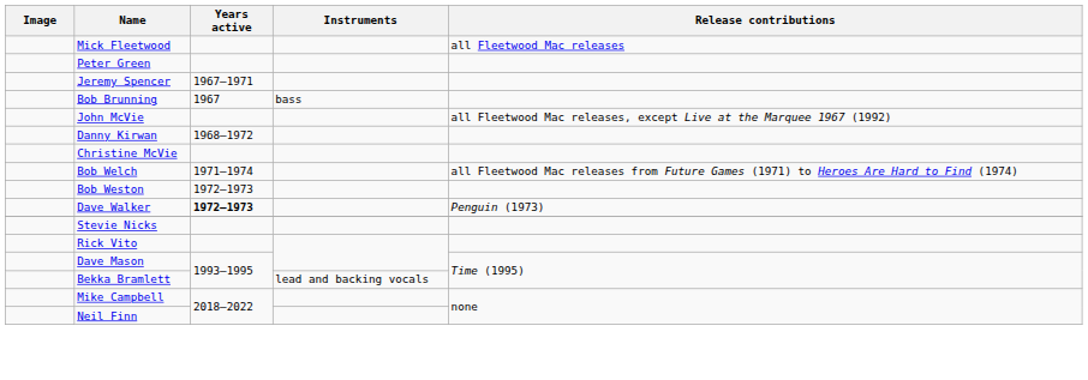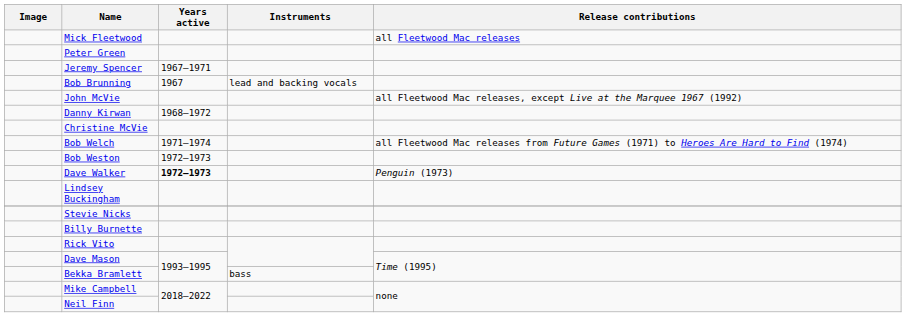 <table class="wikitable" border="1" width=100%>
 <tr>
 <th width="75">Image</th>
 <th width="130">Name</th>
 <th width="90">Years active</th>
 <th width="200">Instruments</th>
 <th>Release contributions</th>
 </tr>
 <tr>
 <td></td>
 <td><a href='#'>Mick Fleetwood</a></td>
 <td></td>
 <td></td>
 <td>all <a href='#'>Fleetwood Mac releases</a></td>
 </tr>
 <tr>
 <td></td>
 <td><a href='#'>Peter Green</a></td>
 <td></td>
 <td></td>
 <td></td>
 </tr>
 <tr>
 <td></td>
 <td><a href='#'>Jeremy Spencer</a></td>
 <td>1967–1971</td>
 <td></td>
 <td></td>
 </tr>
 <tr>
 <td></td>
 <td><a href='#'>Bob Brunning</a></td>
 <td>1967 </td>
-<td>bass</td>
+<td>lead and backing vocals</td>
 <td></td>
 </tr>
 <tr>
 <td></td>
 <td><a href='#'>John McVie</a></td>
 <td></td>
 <td></td>
 <td>all Fleetwood Mac releases, except <em>Live at the Marquee 1967</em> (1992)</td>
 </tr>
 <tr>
 <td></td>
 <td><a href='#'>Danny Kirwan</a></td>
 <td>1968–1972 </td>
 <td></td>
 <td></td>
 </tr>
 <tr>
 <td></td>
 <td><a href='#'>Christine McVie</a></td>
 <td></td>
 <td></td>
 <td></td>
 </tr>
 <tr>
 <td></td>
 <td><a href='#'>Bob Welch</a></td>
 <td>1971–1974 </td>
 <td></td>
 <td>all Fleetwood Mac releases from <em>Future Games</em> (1971) to <em><a href='#'>Heroes Are Hard to Find</a></em> (1974)</td>
 </tr>
 <tr>
 <td></td>
 <td><a href='#'>Bob Weston</a></td>
 <td>1972–1973 </td>
 <td></td>
 <td></td>
 </tr>
 <tr>
 <td></td>
 <td><a href='#'>Dave Walker</a></td>
 <td><strong>1972–1973</strong></td>
 <td></td>
 <td><em>Penguin</em> (1973)</td>
 </tr>
 <tr>
+<td></td>
+<td><a href='#'>Lindsey Buckingham</a></td>
+<td></td>
+<td></td>
+<td></td>
+</tr>
+<tr>
 </tr>
 <tr>
 <td></td>
 <td><a href='#'>Stevie Nicks</a></td>
+<td></td>
+<td></td>
+<td></td>
+</tr>
+<tr>
+<td></td>
+<td><a href='#'>Billy Burnette</a></td>
 <td></td>
 <td></td>
 <td></td>
 </tr>
 <tr>
 <td></td>
 <td><a href='#'>Rick Vito</a></td>
 <td></td>
 <td rowspan="2"></td>
 <td></td>
 </tr>
 <tr>
 <td></td>
 <td><a href='#'>Dave Mason</a></td>
 <td rowspan="2">1993–1995</td>
 <td rowspan="2"><em>Time</em> (1995)</td>
 </tr>
 <tr>
 <td></td>
 <td><a href='#'>Bekka Bramlett</a></td>
-<td>lead and backing vocals</td>
+<td>bass</td>
 </tr>
 <tr>
 <td></td>
 <td><a href='#'>Mike Campbell</a></td>
 <td rowspan="2">2018–2022</td>
 <td></td>
 <td rowspan="2">none</td>
 </tr>
 <tr>
 <td></td>
 <td><a href='#'>Neil Finn</a></td>
 <td></td>
 </tr>
 </table>
